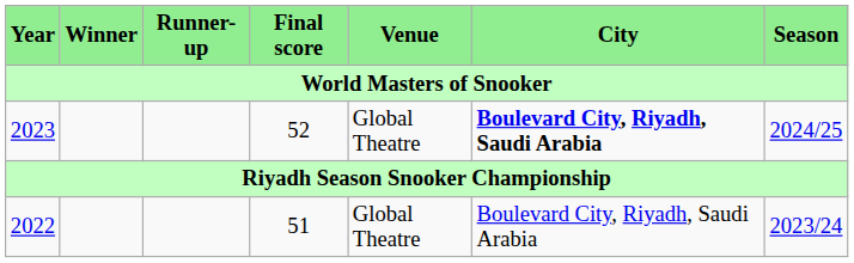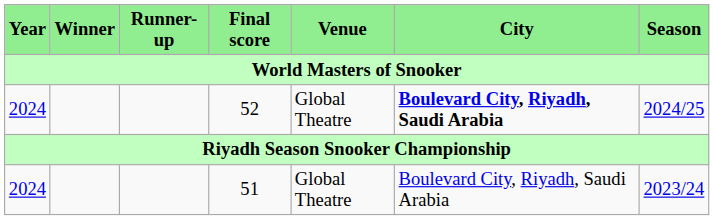 <table class="wikitable">
 <tr>
 <th style="text-align: center; background-color: #90EE90">Year</th>
 <th style="text-align: center; background-color: #90EE90">Winner</th>
 <th style="text-align: center; background-color: #90EE90">Runner-up</th>
 <th style="text-align: center; background-color: #90EE90">Final score</th>
 <th style="text-align: center; background-color: #90EE90">Venue</th>
 <th style="text-align: center; background-color: #90EE90">City</th>
 <th style="text-align: center; background-color: #90EE90">Season</th>
 </tr>
 <tr>
 <th colspan=7 style="text-align: center; background-color: #c0ffc0">World Masters of Snooker</th>
 </tr>
 <tr>
-<td><a href='#'>2023</a></td>
+<td><a href='#'>2024</a></td>
 <td></td>
 <td></td>
 <td style="text-align: center">52</td>
 <td>Global Theatre</td>
 <td><strong><a href='#'>Boulevard City</a>, <a href='#'>Riyadh</a>, Saudi Arabia</strong></td>
 <td><a href='#'>2024/25</a></td>
 </tr>
 <tr>
 <th colspan=7 style="text-align: center; background-color: #c0ffc0">Riyadh Season Snooker Championship</th>
 </tr>
 <tr>
-<td><a href='#'>2022</a></td>
+<td><a href='#'>2024</a></td>
 <td></td>
 <td></td>
 <td style="text-align: center">51</td>
 <td>Global Theatre</td>
 <td><a href='#'>Boulevard City</a>, <a href='#'>Riyadh</a>, Saudi Arabia</td>
 <td><a href='#'>2023/24</a></td>
 </tr>
 </table>
